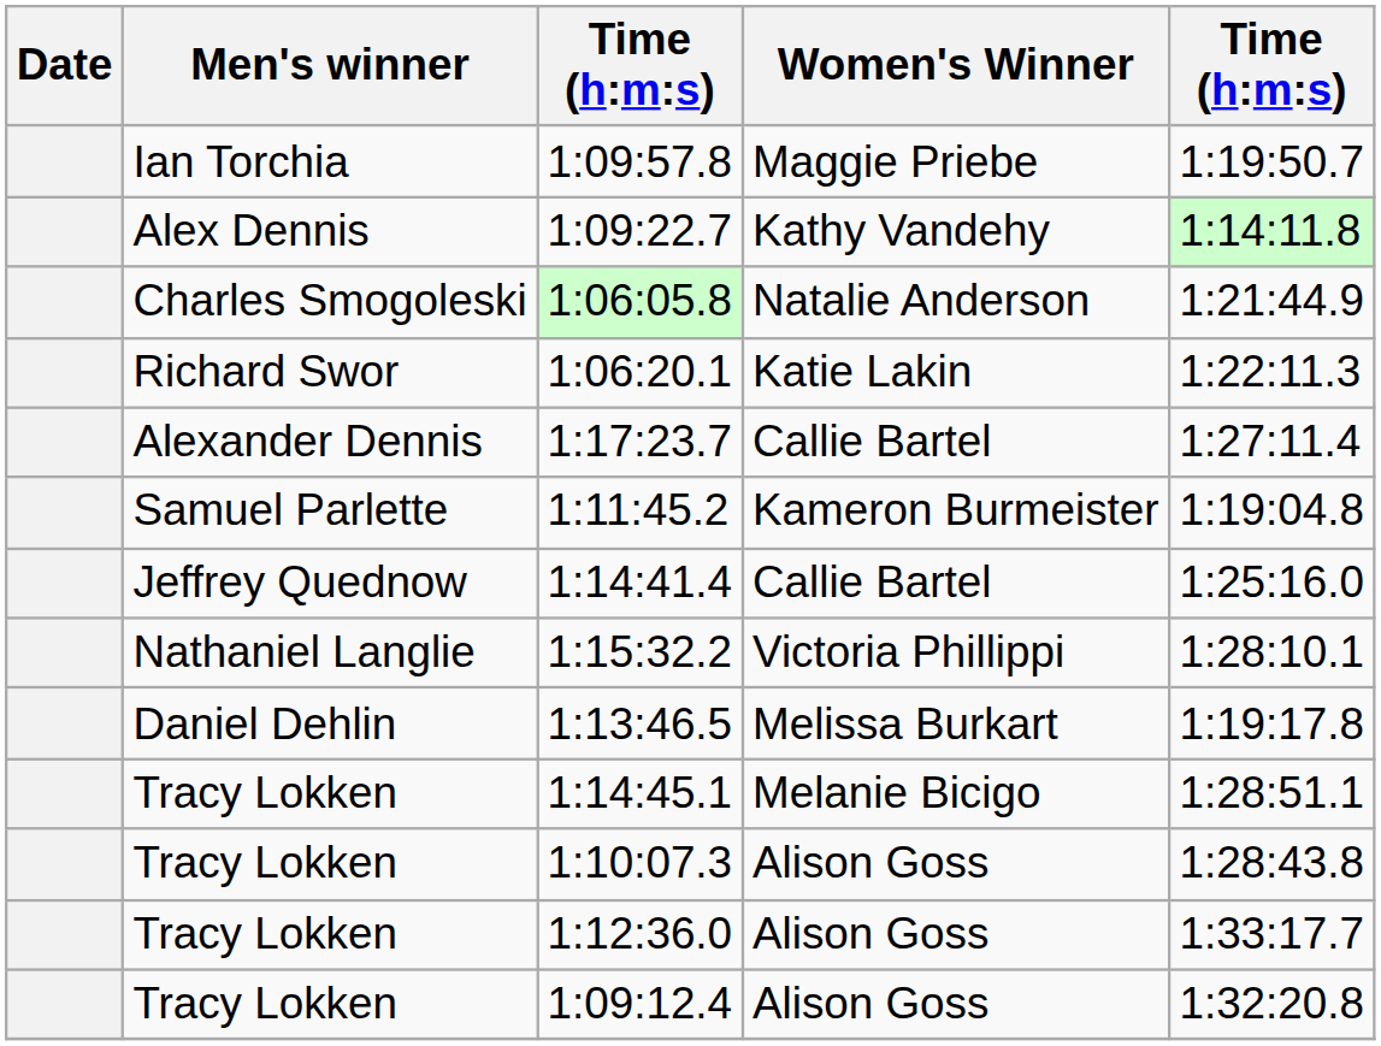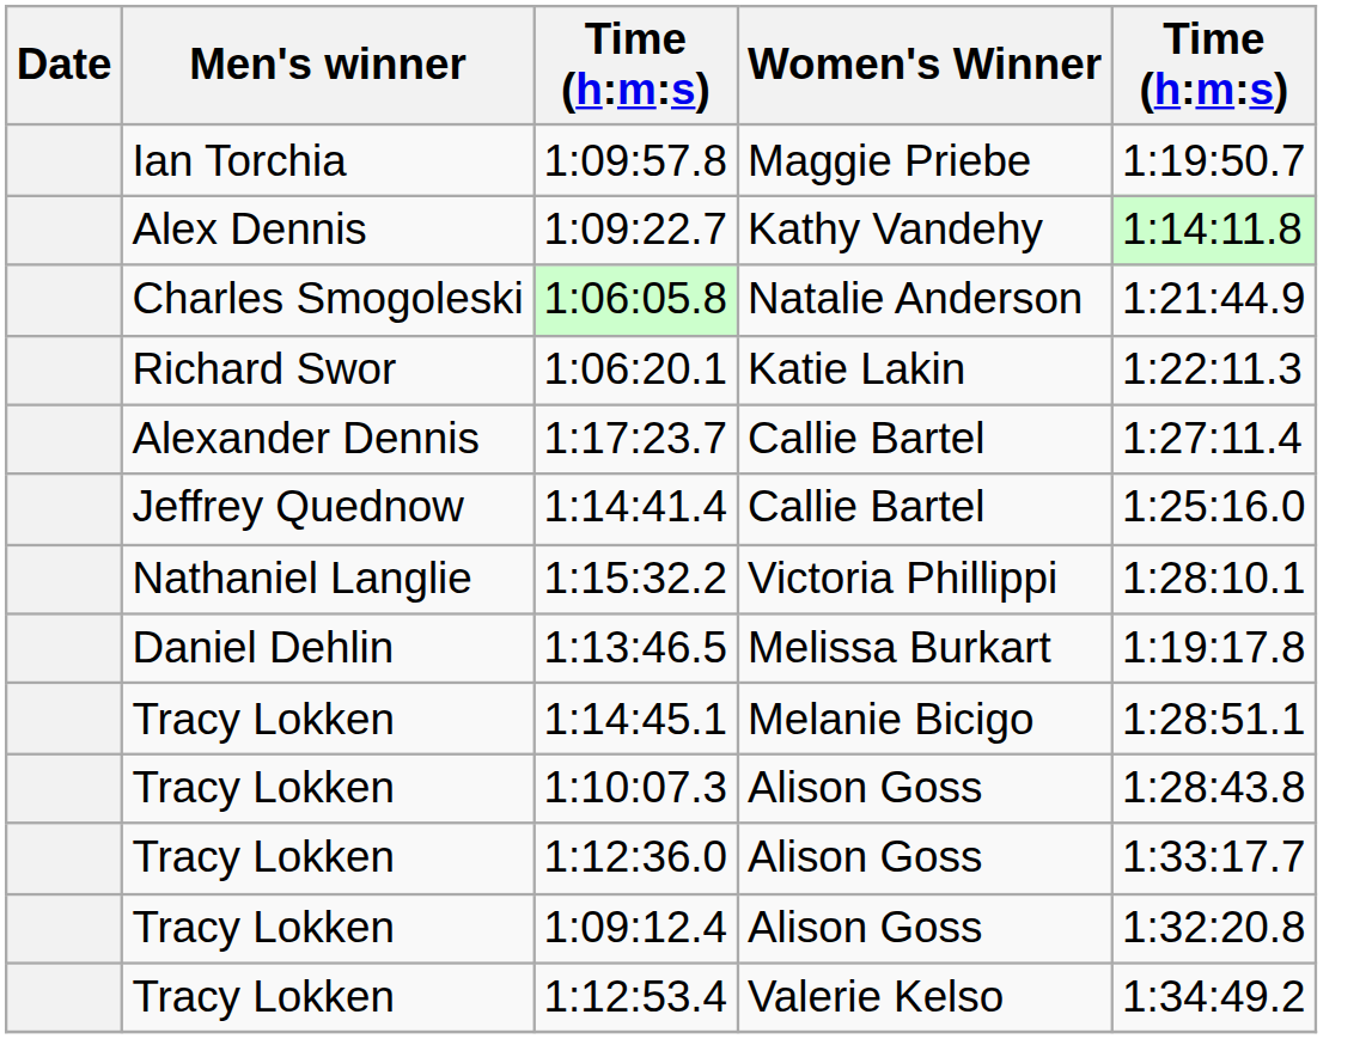 <table class="wikitable sortable plainrowheaders">
 <tr>
 <th scope="col">Date</th>
 <th scope="col">Men's winner</th>
 <th scope="col">Time<br>(<a href='#'>h</a>:<a href='#'>m</a>:<a href='#'>s</a>)</th>
 <th scope="col">Women's Winner</th>
 <th scope="col">Time<br>(<a href='#'>h</a>:<a href='#'>m</a>:<a href='#'>s</a>)</th>
 </tr>
 <tr>
 <th scope="row"></th>
 <td>Ian Torchia</td>
 <td>1:09:57.8</td>
 <td>Maggie Priebe</td>
 <td>1:19:50.7</td>
 </tr>
 <tr>
 <th scope="row"></th>
 <td>Alex Dennis</td>
 <td>1:09:22.7</td>
 <td>Kathy Vandehy</td>
 <td style="background:#CCFFCC">1:14:11.8</td>
 </tr>
 <tr>
 <th scope="row"></th>
 <td>Charles Smogoleski</td>
 <td style="background:#CCFFCC">1:06:05.8</td>
 <td>Natalie Anderson</td>
 <td>1:21:44.9</td>
 </tr>
 <tr>
 <th scope="row"></th>
 <td>Richard Swor</td>
 <td>1:06:20.1</td>
 <td>Katie Lakin</td>
 <td>1:22:11.3</td>
 </tr>
 <tr>
 <th scope="row"></th>
 <td>Alexander Dennis</td>
 <td>1:17:23.7</td>
 <td>Callie Bartel</td>
 <td>1:27:11.4</td>
-</tr>
-<tr>
-<th scope="row"></th>
-<td>Samuel Parlette</td>
-<td>1:11:45.2</td>
-<td>Kameron Burmeister</td>
-<td>1:19:04.8</td>
 </tr>
 <tr>
 <th scope="row"></th>
 <td>Jeffrey Quednow</td>
 <td>1:14:41.4</td>
 <td>Callie Bartel</td>
 <td>1:25:16.0</td>
 </tr>
 <tr>
 <th scope="row"></th>
 <td>Nathaniel Langlie</td>
 <td>1:15:32.2</td>
 <td>Victoria Phillippi</td>
 <td>1:28:10.1</td>
 </tr>
 <tr>
 <th scope="row"></th>
 <td>Daniel Dehlin</td>
 <td>1:13:46.5</td>
 <td>Melissa Burkart</td>
 <td>1:19:17.8</td>
 </tr>
 <tr>
 <th scope="row"></th>
 <td>Tracy Lokken</td>
 <td>1:14:45.1</td>
 <td>Melanie Bicigo</td>
 <td>1:28:51.1</td>
 </tr>
 <tr>
 <th scope="row"></th>
 <td>Tracy Lokken</td>
 <td>1:10:07.3</td>
 <td>Alison Goss</td>
 <td>1:28:43.8</td>
 </tr>
 <tr>
 <th scope="row"></th>
 <td>Tracy Lokken</td>
 <td>1:12:36.0</td>
 <td>Alison Goss</td>
 <td>1:33:17.7</td>
 </tr>
 <tr>
 <th scope="row"></th>
 <td>Tracy Lokken</td>
 <td>1:09:12.4</td>
 <td>Alison Goss</td>
 <td>1:32:20.8</td>
 </tr>
 <tr>
+<th scope="row"></th>
+<td>Tracy Lokken</td>
+<td>1:12:53.4</td>
+<td>Valerie Kelso</td>
+<td>1:34:49.2</td>
+</tr>
+<tr>
 </tr>
 </table>
